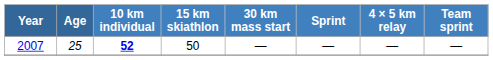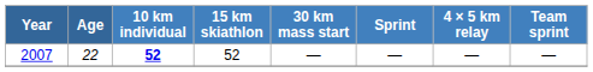 <table class="wikitable" style="font-size:95%; text-align:center; border:grey solid 1px; border-collapse:collapse; background:#ffffff;">
 <tr>
 <th style="background-color:#369; color:white; width:60px;"> Year </th>
 <th style="background-color:#369; color:white; width:40px;"> Age </th>
 <th style="background-color:#4180be; color:white; width:75px;"> 10 km <br> individual </th>
 <th style="background-color:#4180be; color:white; width:75px;"> 15 km <br> skiathlon </th>
 <th style="background-color:#4180be; color:white; width:75px;"> 30 km <br> mass start </th>
 <th style="background-color:#4180be; color:white; width:75px;"> Sprint </th>
 <th style="background-color:#4180be; color:white; width:75px;"> 4 × 5 km <br> relay </th>
 <th style="background-color:#4180be; color:white; width:75px;"> Team <br> sprint </th>
 </tr>
 <tr>
 <td><a href='#'>2007</a></td>
-<td><em>25</em></td>
+<td><em>22</em></td>
 <td><strong><a href='#'>52</a></strong></td>
-<td>50</td>
+<td>52</td>
 <td>—</td>
 <td>—</td>
 <td>—</td>
 <td>—</td>
 </tr>
 <tr>
 </tr>
 </table>
